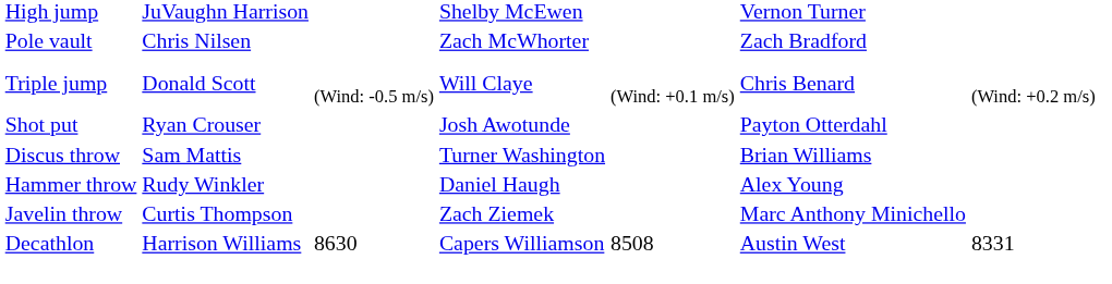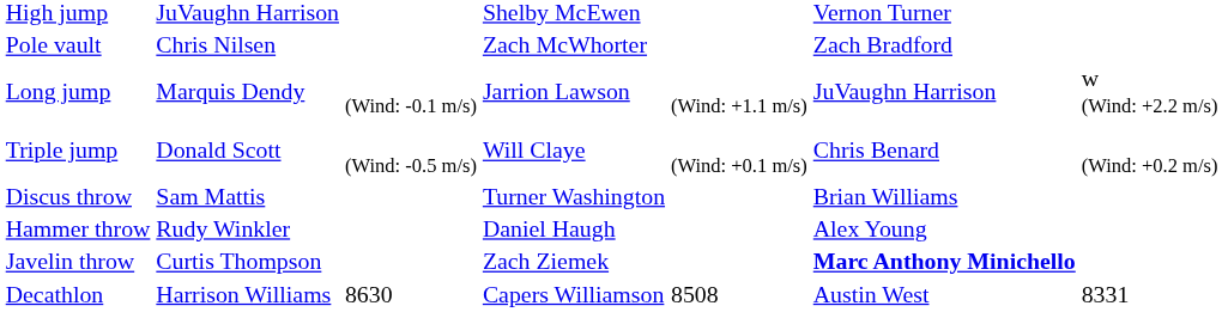 <table>
 <tr>
 <td><a href='#'>High jump</a></td>
 <td><a href='#'>JuVaughn Harrison</a></td>
 <td></td>
 <td><a href='#'>Shelby McEwen</a></td>
 <td></td>
 <td><a href='#'>Vernon Turner</a></td>
 <td></td>
 </tr>
 <tr>
 <td><a href='#'>Pole vault</a></td>
 <td><a href='#'>Chris Nilsen</a></td>
 <td></td>
 <td><a href='#'>Zach McWhorter</a></td>
 <td></td>
 <td><a href='#'>Zach Bradford</a></td>
 <td></td>
 </tr>
 <tr>
+<td><a href='#'>Long jump</a></td>
+<td><a href='#'>Marquis Dendy</a></td>
+<td><br><small>(Wind: -0.1 m/s)</small></td>
+<td><a href='#'>Jarrion Lawson</a></td>
+<td><br><small>(Wind: +1.1 m/s)</small></td>
+<td><a href='#'>JuVaughn Harrison</a></td>
+<td>w<br><small>(Wind: +2.2 m/s)</small></td>
+</tr>
+<tr>
 <td><a href='#'>Triple jump</a></td>
 <td><a href='#'>Donald Scott</a></td>
 <td><br><small>(Wind: -0.5 m/s)</small></td>
 <td><a href='#'>Will Claye</a></td>
 <td><br><small>(Wind: +0.1 m/s)</small></td>
 <td><a href='#'>Chris Benard</a></td>
 <td><br><small>(Wind: +0.2 m/s)</small></td>
-</tr>
-<tr>
-<td><a href='#'>Shot put</a></td>
-<td><a href='#'>Ryan Crouser</a></td>
-<td></td>
-<td><a href='#'>Josh Awotunde</a></td>
-<td></td>
-<td><a href='#'>Payton Otterdahl</a></td>
-<td></td>
 </tr>
 <tr>
 <td><a href='#'>Discus throw</a></td>
 <td><a href='#'>Sam Mattis</a></td>
 <td></td>
 <td><a href='#'>Turner Washington</a></td>
 <td></td>
 <td><a href='#'>Brian Williams</a></td>
 <td></td>
 </tr>
 <tr>
 <td><a href='#'>Hammer throw</a></td>
 <td><a href='#'>Rudy Winkler</a></td>
 <td></td>
 <td><a href='#'>Daniel Haugh</a></td>
 <td></td>
 <td><a href='#'>Alex Young</a></td>
 <td></td>
 </tr>
 <tr>
 <td><a href='#'>Javelin throw</a></td>
 <td><a href='#'>Curtis Thompson</a></td>
 <td></td>
 <td><a href='#'>Zach Ziemek</a></td>
 <td></td>
-<td><a href='#'>Marc Anthony Minichello</a></td>
+<td><strong><a href='#'>Marc Anthony Minichello</a></strong></td>
 <td></td>
 </tr>
 <tr>
 <td><a href='#'>Decathlon</a></td>
 <td><a href='#'>Harrison Williams</a></td>
 <td>8630</td>
 <td><a href='#'>Capers Williamson</a></td>
 <td>8508</td>
 <td><a href='#'>Austin West</a></td>
 <td>8331</td>
 </tr>
 </table>
